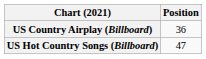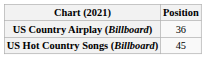 <table class="wikitable sortable plainrowheaders" style="text-align:center">
 <tr>
 <th>Chart (2021)</th>
 <th>Position</th>
 </tr>
 <tr>
 <th scope="row">US Country Airplay (<em>Billboard</em>)</th>
 <td>36</td>
 </tr>
 <tr>
 <th scope="row">US Hot Country Songs (<em>Billboard</em>)</th>
-<td>47</td>
+<td>45</td>
 </tr>
 </table>
